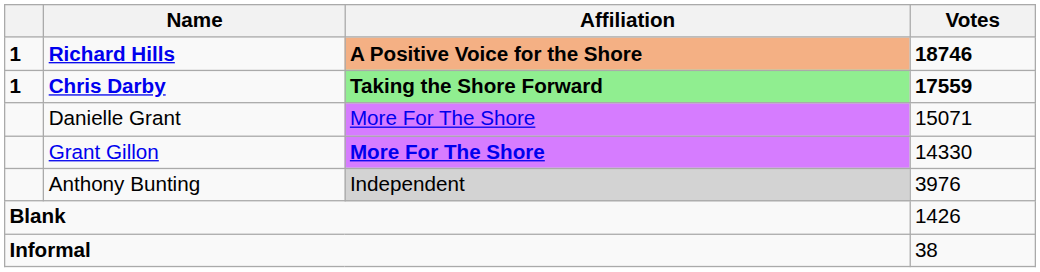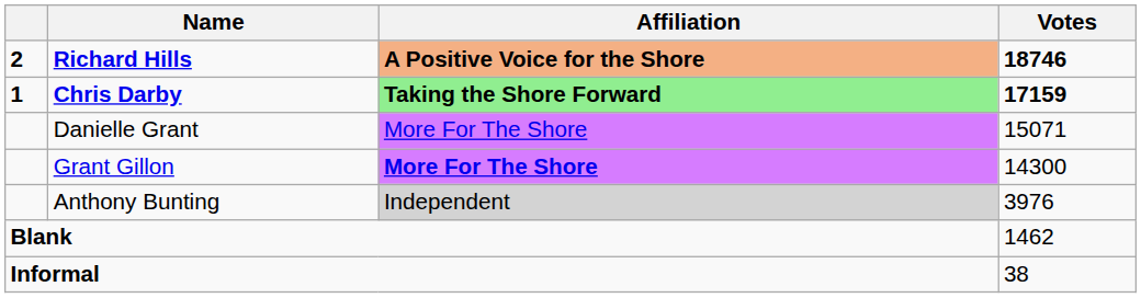 <table class="wikitable sortable" style=width:50em>
 <tr>
 <th></th>
 <th>Name</th>
 <th>Affiliation</th>
 <th>Votes</th>
 </tr>
 <tr>
-<td><strong>1</strong></td>
+<td><strong>2</strong></td>
 <td><strong><a href='#'>Richard Hills</a></strong></td>
 <td bgcolor="#F4B084"><strong>A Positive Voice for the Shore</strong></td>
 <td><strong>18746</strong></td>
 </tr>
 <tr>
 <td><strong>1</strong></td>
 <td><strong><a href='#'>Chris Darby</a></strong></td>
 <td bgcolor="lightgreen"><strong>Taking the Shore Forward</strong></td>
-<td><strong>17559</strong></td>
+<td><strong>17159</strong></td>
 </tr>
 <tr>
 <td></td>
 <td>Danielle Grant</td>
 <td bgcolor="#D67CFF"><a href='#'>More For The Shore</a></td>
 <td>15071</td>
 </tr>
 <tr>
 <td></td>
 <td><a href='#'>Grant Gillon</a></td>
 <td bgcolor="#D67CFF"><strong><a href='#'>More For The Shore</a></strong></td>
-<td>14330</td>
+<td>14300</td>
 </tr>
 <tr>
 <td></td>
 <td>Anthony Bunting</td>
 <td bgcolor="lightgrey">Independent</td>
 <td>3976</td>
 </tr>
 <tr>
 <td colspan="3"><strong>Blank</strong></td>
-<td>1426</td>
+<td>1462</td>
 </tr>
 <tr>
 <td colspan="3"><strong>Informal</strong></td>
 <td>38</td>
 </tr>
 </table>
